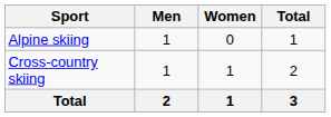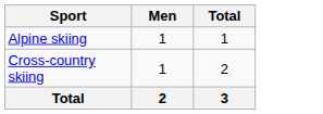 <table class="wikitable" style="text-align:center; font-size: 95%">
 <tr>
 <th width=130>Sport</th>
 <th width=60>Men</th>
-<th width=60>Women</th>
 <th width=60>Total</th>
 </tr>
 <tr>
 <td align=left><a href='#'>Alpine skiing</a></td>
 <td>1</td>
-<td>0</td>
 <td>1</td>
 </tr>
 <tr>
 <td align=left><a href='#'>Cross-country skiing</a></td>
-<td>1</td>
 <td>1</td>
 <td>2</td>
 </tr>
 <tr>
 <th>Total</th>
 <th>2</th>
-<th>1</th>
 <th>3</th>
 </tr>
 </table>
